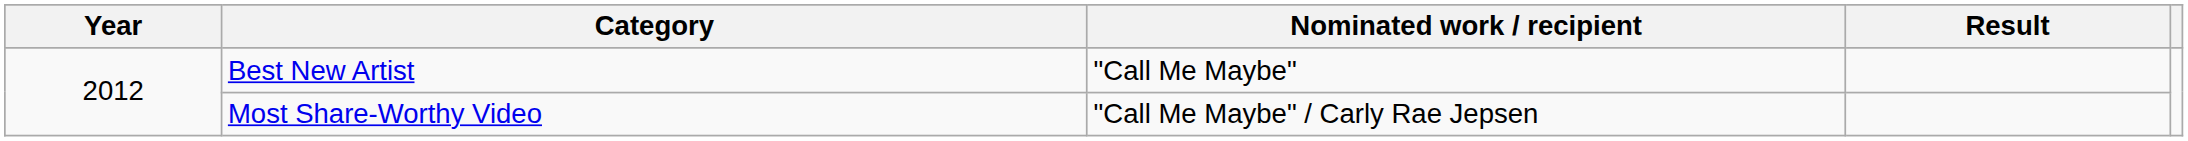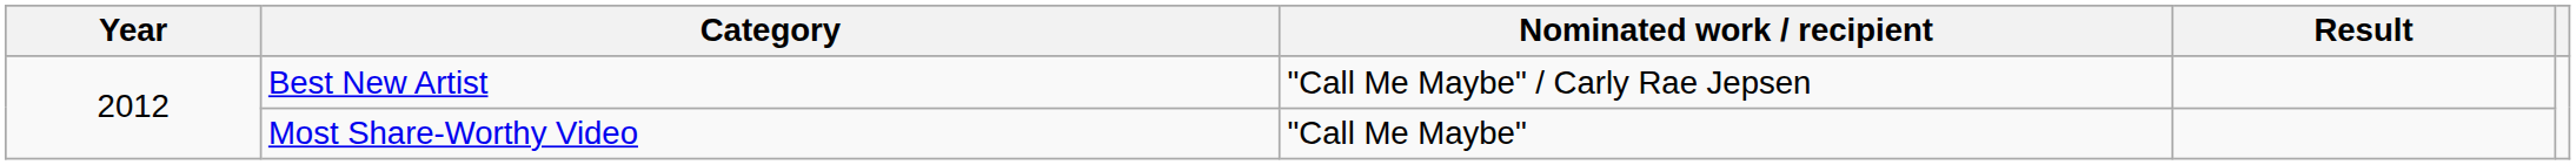 <table width="80%" class="wikitable">
 <tr>
 <th style="width:10%;">Year</th>
 <th style="width:40%;">Category</th>
 <th style="width:35%;">Nominated work / recipient</th>
 <th style="width:15%;">Result</th>
 <th></th>
 </tr>
 <tr>
 <td rowspan="2" style="text-align:center;">2012</td>
 <td><a href='#'>Best New Artist</a></td>
-<td>"Call Me Maybe"</td>
+<td>"Call Me Maybe" / Carly Rae Jepsen</td>
 <td></td>
 <td rowspan="2" style="text-align:center;"></td>
 </tr>
 <tr>
 <td><a href='#'>Most Share-Worthy Video</a></td>
-<td>"Call Me Maybe" / Carly Rae Jepsen</td>
+<td>"Call Me Maybe"</td>
 <td></td>
 </tr>
 </table>
